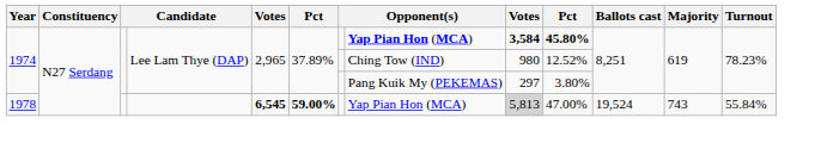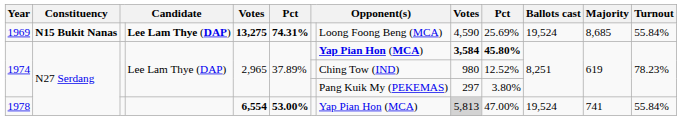 <table class="wikitable" style="margin:0.5em ; font-size:95%">
 <tr>
 <th>Year</th>
 <th>Constituency</th>
 <th colspan=2>Candidate</th>
 <th>Votes</th>
 <th>Pct</th>
 <th colspan=2>Opponent(s)</th>
 <th>Votes</th>
 <th>Pct</th>
 <th>Ballots cast</th>
 <th>Majority</th>
 <th>Turnout</th>
+</tr>
+<tr>
+<td><a href='#'>1969</a></td>
+<td><strong>N15 Bukit Nanas</strong></td>
+<td></td>
+<td><strong>Lee Lam Thye</strong> (<a href='#'><strong>DAP</strong></a>)</td>
+<td align=right><strong>13,275</strong></td>
+<td><strong>74.31%</strong></td>
+<td></td>
+<td>Loong Foong Beng (<a href='#'>MCA</a>)</td>
+<td align=right>4,590</td>
+<td>25.69%</td>
+<td>19,524</td>
+<td>8,685</td>
+<td>55.84%</td>
 </tr>
 <tr>
 <td rowspan=3><a href='#'>1974</a></td>
 <td rowspan=5>N27 <a href='#'>Serdang</a></td>
 <td rowspan=3 ></td>
 <td rowspan=3>Lee Lam Thye (<a href='#'>DAP</a>)</td>
 <td rowspan=3 align="right">2,965</td>
 <td rowspan=3>37.89%</td>
 <td></td>
 <td><strong><a href='#'>Yap Pian Hon</a></strong> (<a href='#'><strong>MCA</strong></a>)</td>
 <td align="right"><strong>3,584</strong></td>
 <td><strong>45.80%</strong></td>
 <td rowspan="3">8,251</td>
 <td rowspan="3">619</td>
 <td rowspan="3">78.23%</td>
 </tr>
 <tr>
 <td></td>
 <td>Ching Tow (<a href='#'>IND</a>)</td>
 <td align="right">980</td>
 <td>12.52%</td>
 </tr>
 <tr>
 <td></td>
 <td>Pang Kuik My (<a href='#'>PEKEMAS</a>)</td>
 <td align="right">297</td>
 <td align="right">3.80%</td>
 </tr>
 <tr>
 <td><a href='#'>1978</a></td>
 <td></td>
 <td></td>
-<td align="right"><strong>6,545</strong></td>
-<td><strong>59.00%</strong></td>
+<td align="right"><strong>6,554</strong></td>
+<td><strong>53.00%</strong></td>
 <td></td>
 <td><a href='#'>Yap Pian Hon</a> (<a href='#'>MCA</a>)</td>
 <td align="right" style="background: lightgrey;">5,813</td>
 <td>47.00%</td>
 <td>19,524</td>
-<td>743</td>
+<td>741</td>
 <td>55.84%</td>
 </tr>
 </table>
